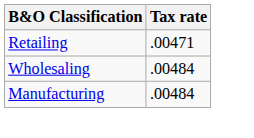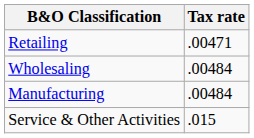 <table class="wikitable">
 <tr>
 <th>B&O Classification</th>
 <th>Tax rate</th>
 </tr>
 <tr>
 <td><a href='#'>Retailing</a></td>
 <td>.00471</td>
 </tr>
 <tr>
 <td><a href='#'>Wholesaling</a></td>
 <td>.00484</td>
 </tr>
 <tr>
 <td><a href='#'>Manufacturing</a></td>
 <td>.00484</td>
 </tr>
+<tr>
+<td>Service & Other Activities</td>
+<td>.015</td>
+</tr>
 </table>
